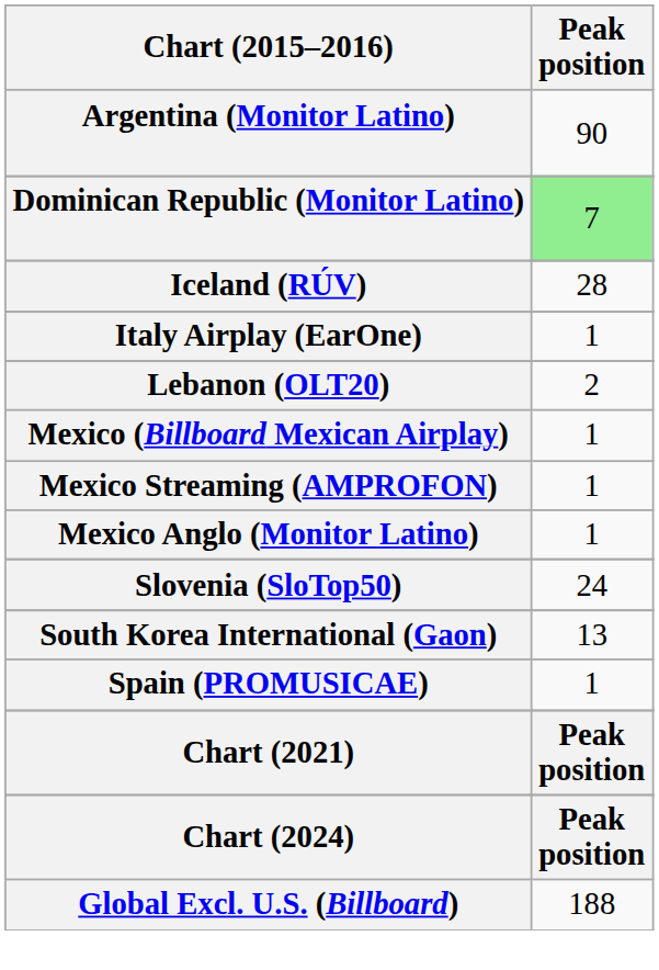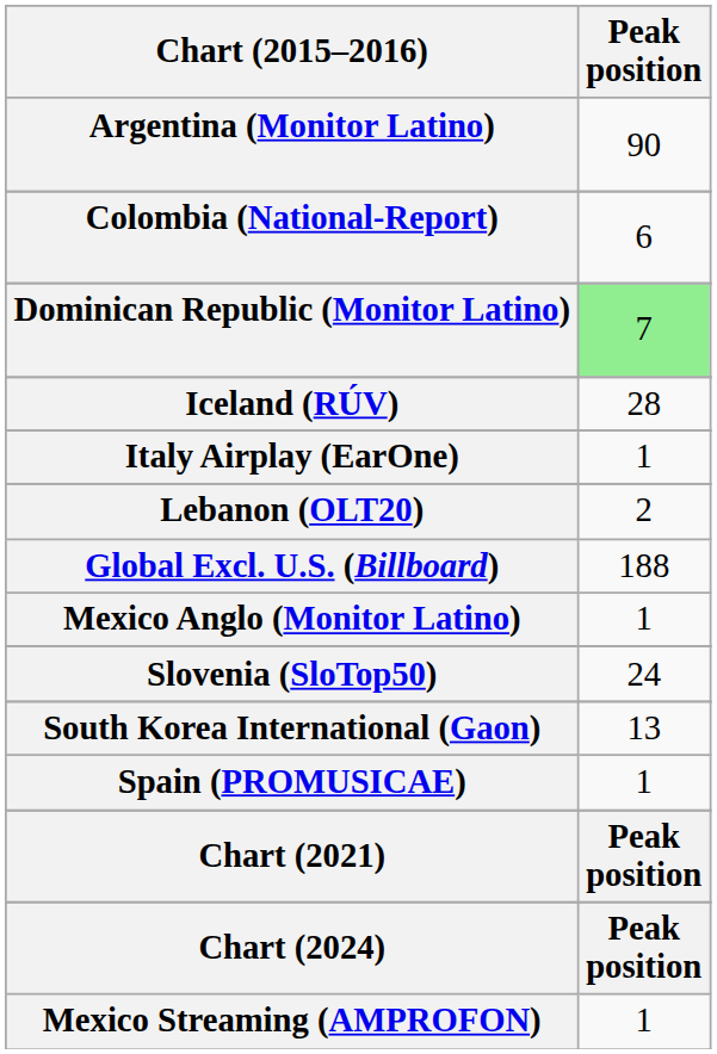 <table class="wikitable sortable plainrowheaders" style="text-align:center">
 <tr>
 <th scope="col">Chart (2015–2016)</th>
 <th scope="col">Peak<br>position</th>
 </tr>
 <tr>
 <th scope="row">Argentina (<a href='#'>Monitor Latino</a>)<br><br></th>
 <td>90</td>
 </tr>
 <tr>
 </tr>
 <tr>
 </tr>
 <tr>
 </tr>
 <tr>
 </tr>
 <tr>
 </tr>
 <tr>
 </tr>
 <tr>
 </tr>
 <tr>
 </tr>
 <tr>
 </tr>
 <tr>
 </tr>
 <tr>
+</tr>
+<tr>
+<th scope="row">Colombia (<a href='#'>National-Report</a>)<br><br></th>
+<td>6</td>
 </tr>
 <tr>
 </tr>
 <tr>
 <th scope="row">Dominican Republic (<a href='#'>Monitor Latino</a>)<br><br></th>
 <td style="background: lightgreen;">7</td>
 </tr>
 <tr>
 </tr>
 <tr>
 </tr>
 <tr>
 </tr>
 <tr>
 </tr>
 <tr>
 </tr>
 <tr>
 <th scope="row">Iceland (<a href='#'>RÚV</a>)</th>
 <td style="text-align:center;">28</td>
 </tr>
 <tr>
 </tr>
 <tr>
 </tr>
 <tr>
 <th scope="row">Italy Airplay (EarOne)</th>
 <td>1</td>
 </tr>
 <tr>
 </tr>
 <tr>
 <th scope="row">Lebanon (<a href='#'>OLT20</a>)</th>
 <td>2</td>
 </tr>
 <tr>
-<th scope="row">Mexico (<a href='#'><em>Billboard</em> Mexican Airplay</a>)</th>
-<td>1</td>
-</tr>
-<tr>
-<th scope="row">Mexico Streaming (<a href='#'>AMPROFON</a>)</th>
-<td>1</td>
+<th scope="row"><a href='#'>Global Excl. U.S.</a> (<em><a href='#'>Billboard</a></em>)</th>
+<td>188</td>
 </tr>
 <tr>
 <th scope="row">Mexico Anglo (<a href='#'>Monitor Latino</a>)</th>
 <td>1</td>
 </tr>
 <tr>
 </tr>
 <tr>
 </tr>
 <tr>
 </tr>
 <tr>
 </tr>
 <tr>
 </tr>
 <tr>
 </tr>
 <tr>
 </tr>
 <tr>
 </tr>
 <tr>
 </tr>
 <tr>
 <th scope="row">Slovenia (<a href='#'>SloTop50</a>)</th>
 <td>24</td>
 </tr>
 <tr>
 </tr>
 <tr>
 <th scope="row">South Korea International (<a href='#'>Gaon</a>)</th>
 <td>13</td>
 </tr>
 <tr>
 <th scope="row">Spain (<a href='#'>PROMUSICAE</a>)</th>
 <td>1</td>
 </tr>
 <tr>
 </tr>
 <tr>
 </tr>
 <tr>
 </tr>
 <tr>
 </tr>
 <tr>
 </tr>
 <tr>
 </tr>
 <tr>
 </tr>
 <tr>
 </tr>
 <tr>
 </tr>
 <tr>
 </tr>
 <tr>
 </tr>
 <tr>
 </tr>
 <tr>
 <th scope="col">Chart (2021)</th>
 <th scope="col">Peak<br>position</th>
 </tr>
 <tr>
 </tr>
 <tr>
 <th scope="col">Chart (2024)</th>
 <th scope="col">Peak<br>position</th>
 </tr>
 <tr>
-<th scope="row"><a href='#'>Global Excl. U.S.</a> (<em><a href='#'>Billboard</a></em>)</th>
-<td>188</td>
+<th scope="row">Mexico Streaming (<a href='#'>AMPROFON</a>)</th>
+<td>1</td>
 </tr>
 </table>
